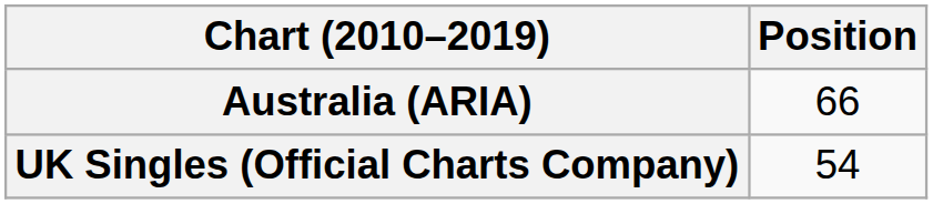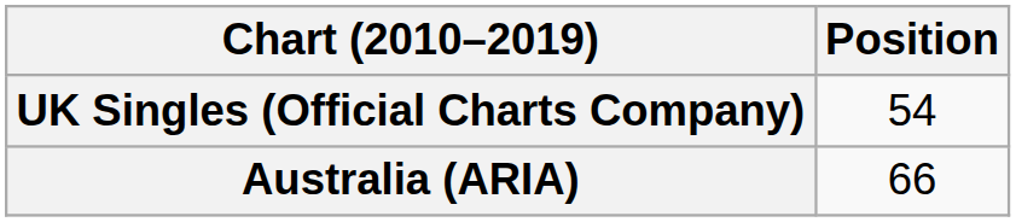 <table class="wikitable sortable plainrowheaders" style="text-align:center">
 <tr>
 <th scope="col">Chart (2010–2019)</th>
 <th scope="col">Position</th>
 </tr>
 <tr>
+<th scope="row">UK Singles (Official Charts Company)</th>
+<td>54</td>
+</tr>
+<tr>
 <th scope="row">Australia (ARIA)</th>
 <td>66</td>
 </tr>
-<tr>
-<th scope="row">UK Singles (Official Charts Company)</th>
-<td>54</td>
-</tr>
 </table>
